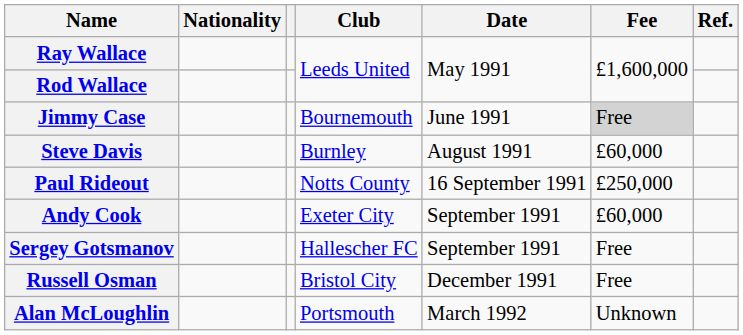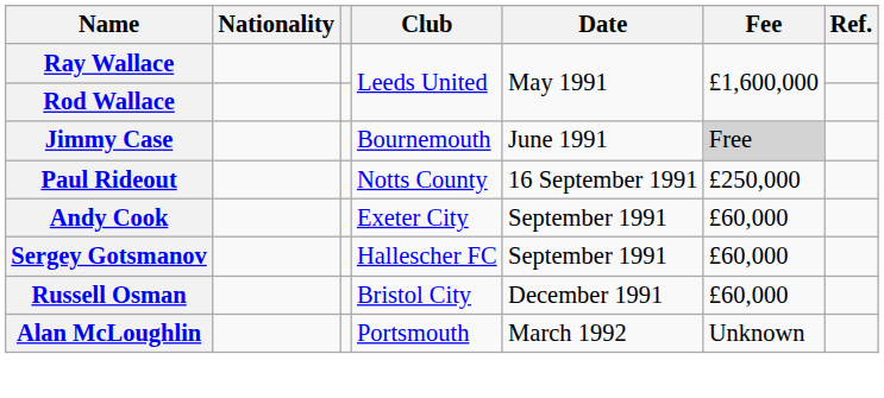 <table class="wikitable plainrowheaders">
 <tr>
 <th scope="col">Name</th>
 <th scope="col">Nationality</th>
 <th scope="col"></th>
 <th scope="col">Club</th>
 <th scope="col">Date</th>
 <th scope="col">Fee</th>
 <th scope="col">Ref.</th>
 </tr>
 <tr>
 <th scope="row"><a href='#'>Ray Wallace</a></th>
 <td></td>
 <td align="center"></td>
 <td rowspan="2"> <a href='#'>Leeds United</a></td>
 <td rowspan="2">May 1991</td>
 <td rowspan="2">£1,600,000</td>
 <td align="center"></td>
 </tr>
 <tr>
 <th scope="row"><a href='#'>Rod Wallace</a></th>
 <td></td>
 <td align="center"></td>
 <td align="center"></td>
 </tr>
 <tr>
 <th scope="row"><a href='#'>Jimmy Case</a></th>
 <td></td>
 <td align="center"></td>
 <td> <a href='#'>Bournemouth</a></td>
 <td>June 1991</td>
 <td style="background: lightgrey;">Free</td>
 <td align="center"></td>
 </tr>
 <tr>
-<th scope="row"><a href='#'>Steve Davis</a></th>
-<td></td>
-<td align="center"></td>
-<td> <a href='#'>Burnley</a></td>
-<td>August 1991</td>
-<td>£60,000</td>
-<td align="center"></td>
-</tr>
-<tr>
 <th scope="row"><a href='#'>Paul Rideout</a></th>
 <td></td>
 <td align="center"></td>
 <td> <a href='#'>Notts County</a></td>
 <td>16 September 1991</td>
 <td>£250,000</td>
 <td align="center"></td>
 </tr>
 <tr>
 <th scope="row"><a href='#'>Andy Cook</a></th>
 <td></td>
 <td align="center"></td>
 <td> <a href='#'>Exeter City</a></td>
 <td>September 1991</td>
 <td>£60,000</td>
 <td align="center"></td>
 </tr>
 <tr>
 <th scope="row"><a href='#'>Sergey Gotsmanov</a></th>
 <td></td>
 <td align="center"></td>
 <td> <a href='#'>Hallescher FC</a></td>
 <td>September 1991</td>
-<td>Free</td>
+<td>£60,000</td>
 <td align="center"></td>
 </tr>
 <tr>
 <th scope="row"><a href='#'>Russell Osman</a></th>
 <td></td>
 <td align="center"></td>
 <td> <a href='#'>Bristol City</a></td>
 <td>December 1991</td>
-<td>Free</td>
+<td>£60,000</td>
 <td align="center"></td>
 </tr>
 <tr>
 <th scope="row"><a href='#'>Alan McLoughlin</a></th>
 <td></td>
 <td align="center"></td>
 <td> <a href='#'>Portsmouth</a></td>
 <td>March 1992</td>
 <td>Unknown</td>
 <td align="center"></td>
 </tr>
 </table>
